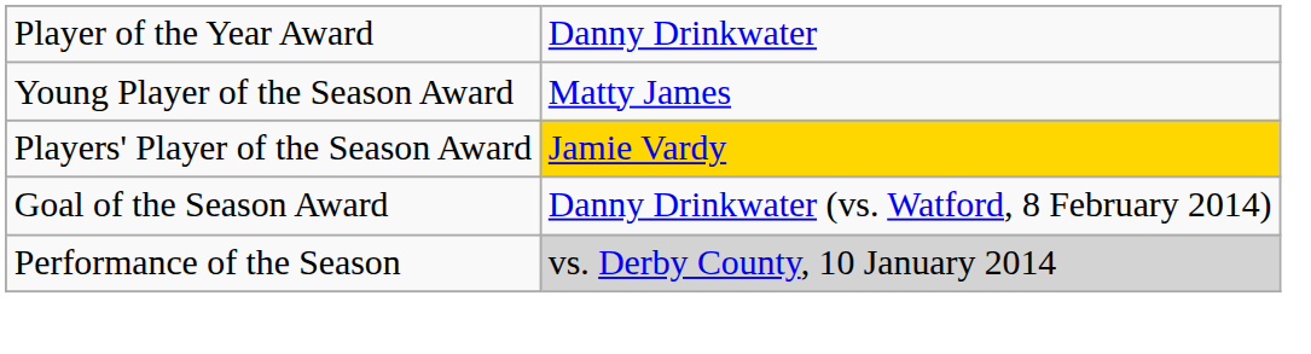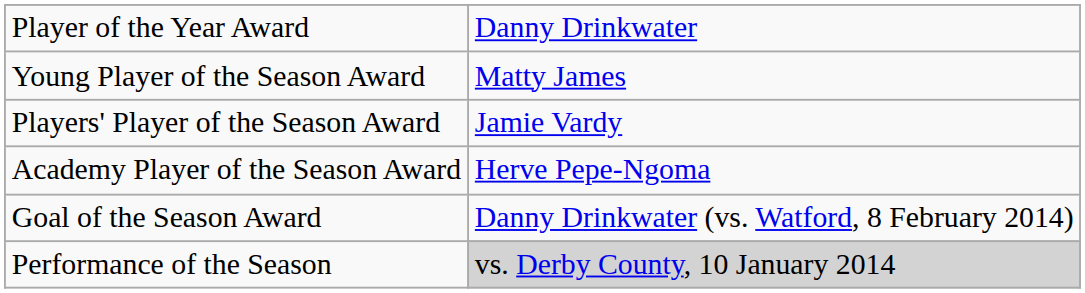 <table class="wikitable"  class= style="text-align:left; font-size:95%">
 <tr>
 <td>Player of the Year Award</td>
 <td> <a href='#'>Danny Drinkwater</a></td>
 </tr>
 <tr>
 <td>Young Player of the Season Award</td>
 <td> <a href='#'>Matty James</a></td>
 </tr>
 <tr>
 <td>Players' Player of the Season Award</td>
-<td style="background: gold;"> <a href='#'>Jamie Vardy</a></td>
+<td> <a href='#'>Jamie Vardy</a></td>
+</tr>
+<tr>
+<td>Academy Player of the Season Award</td>
+<td> <a href='#'>Herve Pepe-Ngoma</a></td>
 </tr>
 <tr>
 <td>Goal of the Season Award</td>
 <td> <a href='#'>Danny Drinkwater</a> (vs. <a href='#'>Watford</a>, 8 February 2014)</td>
 </tr>
 <tr>
 <td>Performance of the Season</td>
 <td style="background: lightgrey;">vs. <a href='#'>Derby County</a>, 10 January 2014</td>
 </tr>
 </table>
